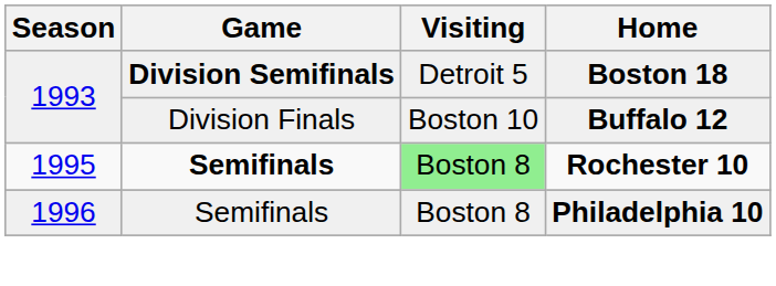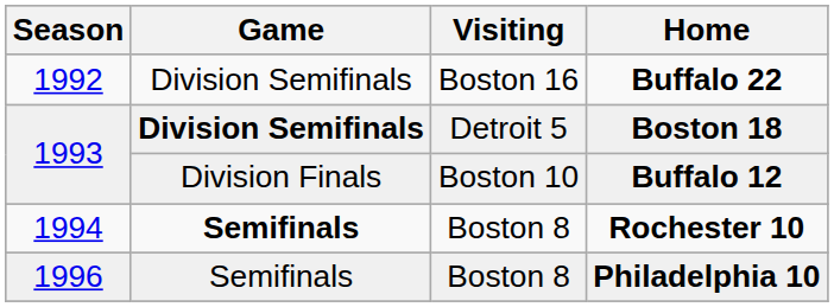 <table class="wikitable">
 <tr>
 <th>Season</th>
 <th>Game</th>
 <th>Visiting</th>
 <th>Home</th>
+</tr>
+<tr ALIGN=center>
+<td><a href='#'>1992</a></td>
+<td>Division Semifinals</td>
+<td>Boston 16</td>
+<td><strong>Buffalo 22</strong></td>
 </tr>
 <tr ALIGN=center bgcolor="#f0f0f0">
 <td rowspan="2"><a href='#'>1993</a></td>
 <td><strong>Division Semifinals</strong></td>
 <td>Detroit 5</td>
 <td><strong>Boston 18</strong></td>
 </tr>
 <tr ALIGN=center bgcolor="#f0f0f0">
 <td>Division Finals</td>
 <td>Boston 10</td>
 <td><strong>Buffalo 12</strong></td>
 </tr>
 <tr ALIGN=center>
-<td><a href='#'>1995</a></td>
+<td><a href='#'>1994</a></td>
 <td><strong>Semifinals</strong></td>
-<td style="background: lightgreen;">Boston 8</td>
+<td>Boston 8</td>
 <td><strong>Rochester 10</strong></td>
 </tr>
 <tr ALIGN=center bgcolor="#f0f0f0">
 <td><a href='#'>1996</a></td>
 <td>Semifinals</td>
 <td>Boston 8</td>
 <td><strong>Philadelphia 10</strong></td>
 </tr>
 </table>
